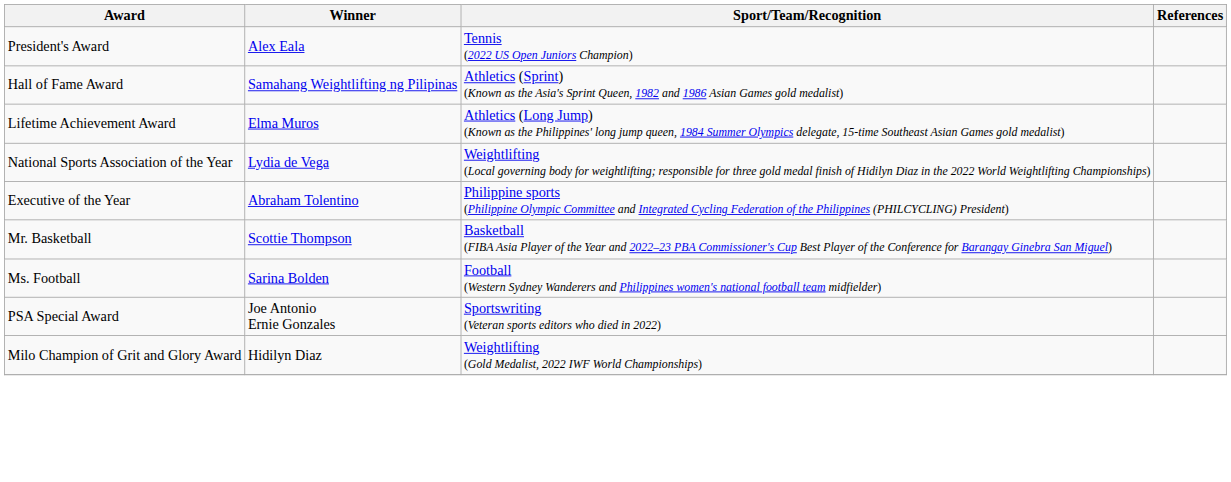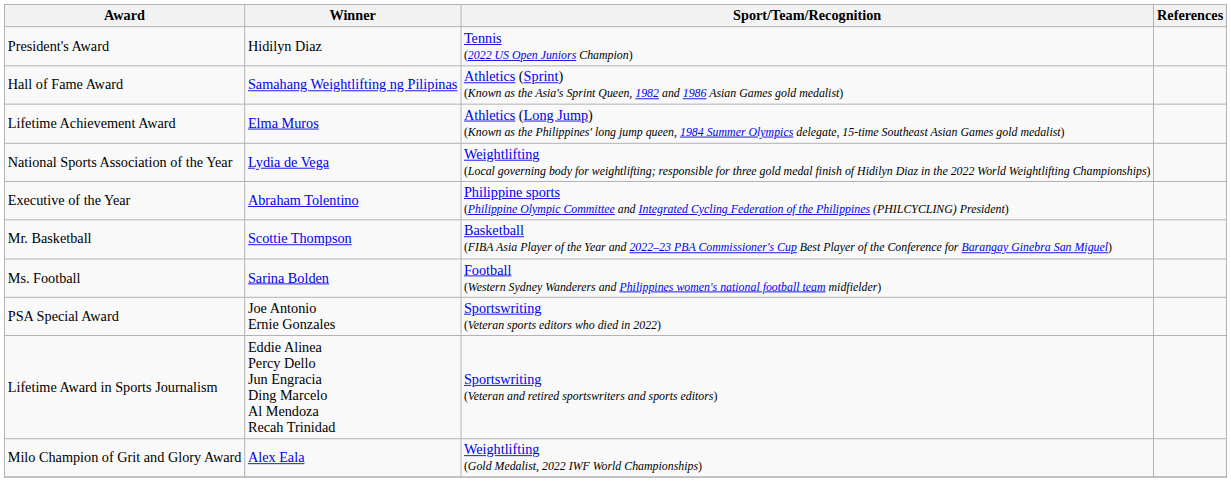 <table class="wikitable">
 <tr>
 <th>Award</th>
 <th>Winner</th>
 <th>Sport/Team/Recognition</th>
 <th>References</th>
 </tr>
 <tr>
 <td>President's Award</td>
-<td><a href='#'>Alex Eala</a></td>
+<td>Hidilyn Diaz</td>
 <td><a href='#'>Tennis</a> <br> <small>(<em><a href='#'>2022 US Open Juniors</a> Champion</em>)</small></td>
 <td></td>
 </tr>
 <tr>
 <td>Hall of Fame Award</td>
 <td><a href='#'>Samahang Weightlifting ng Pilipinas</a></td>
 <td><a href='#'>Athletics</a> (<a href='#'>Sprint</a>) <br> <small>(<em>Known as the Asia's Sprint Queen, <a href='#'>1982</a> and <a href='#'>1986</a> Asian Games gold medalist</em>)</small></td>
 <td></td>
 </tr>
 <tr>
 <td>Lifetime Achievement Award</td>
 <td><a href='#'>Elma Muros</a></td>
 <td><a href='#'>Athletics</a> (<a href='#'>Long Jump</a>) <br> <small>(<em>Known as the Philippines' long jump queen, <a href='#'>1984 Summer Olympics</a> delegate, 15-time Southeast Asian Games gold medalist</em>)</small></td>
 <td></td>
 </tr>
 <tr>
 <td>National Sports Association of the Year</td>
 <td><a href='#'>Lydia de Vega</a></td>
 <td><a href='#'>Weightlifting</a> <br> <small>(<em>Local governing body for weightlifting; responsible for three gold medal finish of Hidilyn Diaz in the 2022 World Weightlifting Championships</em>)</small></td>
 <td></td>
 </tr>
 <tr>
 <td>Executive of the Year</td>
 <td><a href='#'>Abraham Tolentino</a></td>
 <td><a href='#'>Philippine sports</a> <br> <small>(<em><a href='#'>Philippine Olympic Committee</a> and <a href='#'>Integrated Cycling Federation of the Philippines</a> (PHILCYCLING) President</em>)</small></td>
 <td></td>
 </tr>
 <tr>
 <td>Mr. Basketball</td>
 <td><a href='#'>Scottie Thompson</a></td>
 <td><a href='#'>Basketball</a> <br> <small>(<em>FIBA Asia Player of the Year and <a href='#'>2022–23 PBA Commissioner's Cup</a> Best Player of the Conference for <a href='#'>Barangay Ginebra San Miguel</a></em>)</small></td>
 <td></td>
 </tr>
 <tr>
 <td>Ms. Football</td>
 <td><a href='#'>Sarina Bolden</a></td>
 <td><a href='#'>Football</a> <br> <small>(<em>Western Sydney Wanderers and <a href='#'>Philippines women's national football team</a> midfielder</em>)</small></td>
 <td></td>
 </tr>
 <tr>
 <td>PSA Special Award</td>
 <td>Joe Antonio <br> Ernie Gonzales</td>
 <td><a href='#'>Sportswriting</a> <br> <small>(<em>Veteran sports editors who died in 2022</em>)</small></td>
 <td></td>
 </tr>
 <tr>
+<td>Lifetime Award in Sports Journalism</td>
+<td>Eddie Alinea <br> Percy Dello <br> Jun Engracia <br> Ding Marcelo <br> Al Mendoza <br> Recah Trinidad</td>
+<td><a href='#'>Sportswriting</a> <br> <small>(<em>Veteran and retired sportswriters and sports editors</em>)</small></td>
+<td></td>
+</tr>
+<tr>
 <td>Milo Champion of Grit and Glory Award</td>
-<td>Hidilyn Diaz</td>
+<td><a href='#'>Alex Eala</a></td>
 <td><a href='#'>Weightlifting</a> <br> <small>(<em>Gold Medalist, 2022 IWF World Championships</em>)</small></td>
 <td></td>
 </tr>
 <tr>
 </tr>
 </table>
